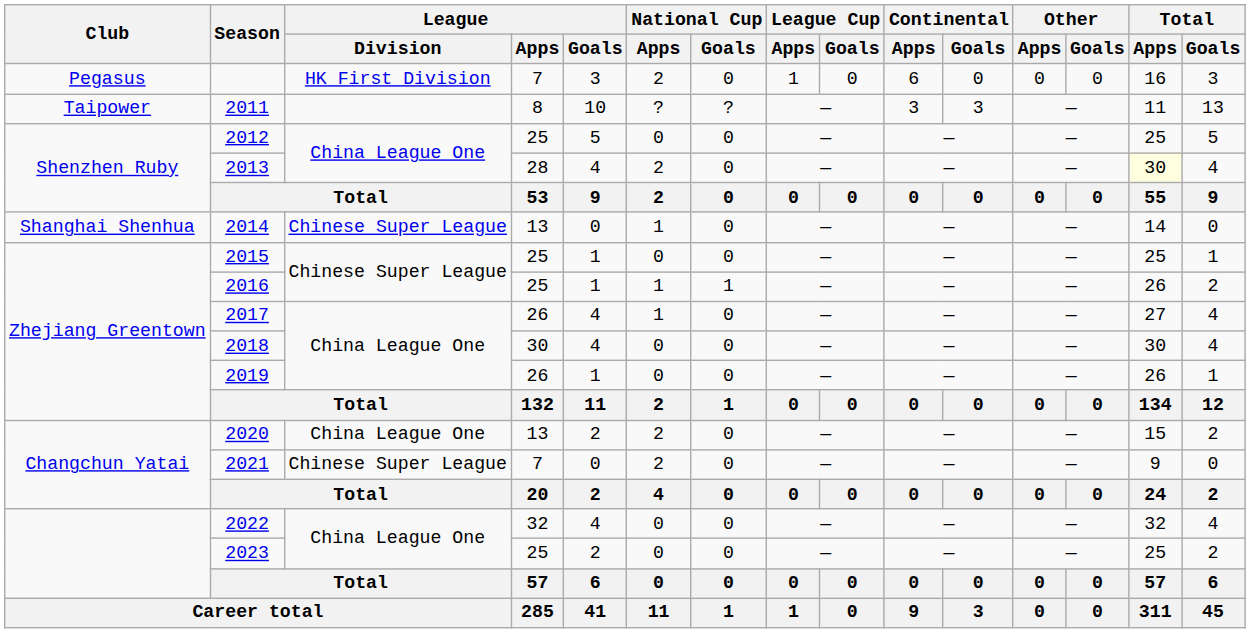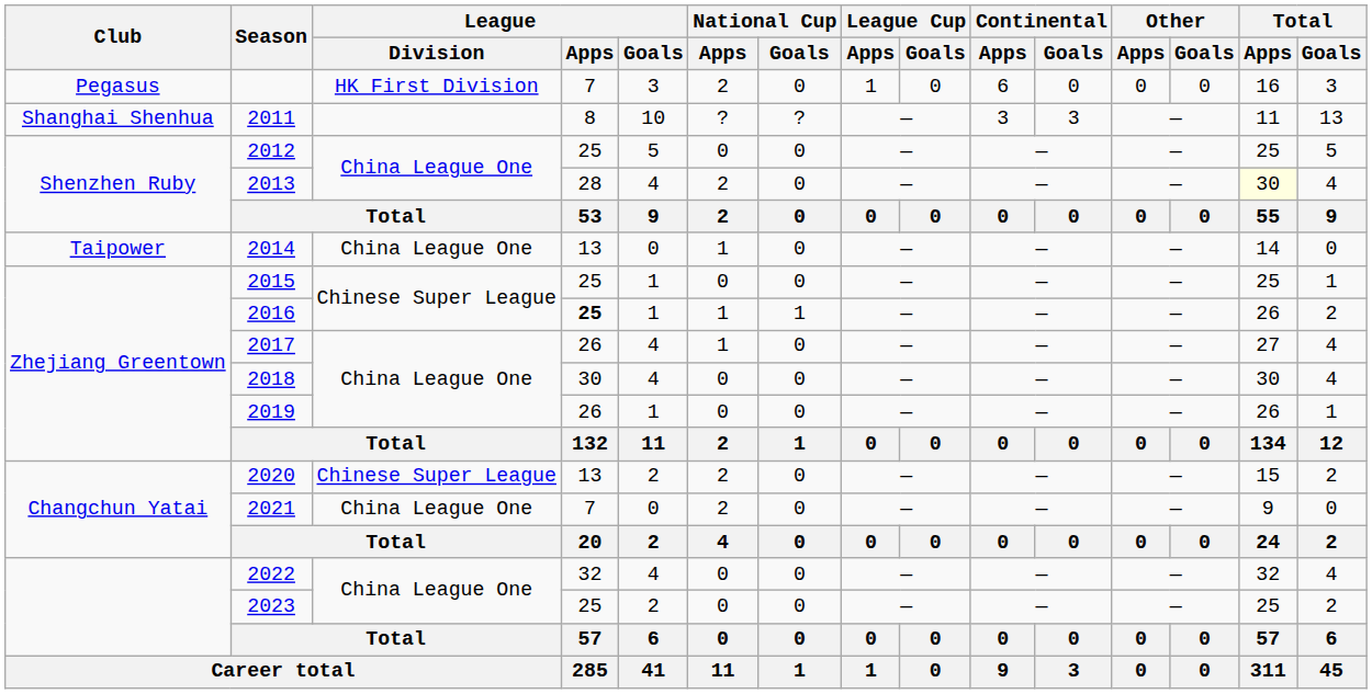 <table class="wikitable" style="text-align: center">
 <tr>
 <th rowspan="2">Club</th>
 <th rowspan="2">Season</th>
 <th colspan="3">League</th>
 <th colspan="2">National Cup</th>
 <th colspan="2">League Cup</th>
 <th colspan="2">Continental</th>
 <th colspan="2">Other</th>
 <th colspan="2">Total</th>
 </tr>
 <tr>
 <th>Division</th>
 <th>Apps</th>
 <th>Goals</th>
 <th>Apps</th>
 <th>Goals</th>
 <th>Apps</th>
 <th>Goals</th>
 <th>Apps</th>
 <th>Goals</th>
 <th>Apps</th>
 <th>Goals</th>
 <th>Apps</th>
 <th>Goals</th>
 </tr>
 <tr>
 <td><a href='#'>Pegasus</a></td>
 <td></td>
 <td><a href='#'>HK First Division</a></td>
 <td>7</td>
 <td>3</td>
 <td>2</td>
 <td>0</td>
 <td>1</td>
 <td>0</td>
 <td>6</td>
 <td>0</td>
 <td>0</td>
 <td>0</td>
 <td>16</td>
 <td>3</td>
 </tr>
 <tr>
-<td><a href='#'>Taipower</a></td>
+<td><a href='#'>Shanghai Shenhua</a></td>
 <td><a href='#'>2011</a></td>
 <td></td>
 <td>8</td>
 <td>10</td>
 <td>?</td>
 <td>?</td>
 <td colspan="2">—</td>
 <td>3</td>
 <td>3</td>
 <td colspan="2">—</td>
 <td>11</td>
 <td>13</td>
 </tr>
 <tr>
 <td rowspan=3><a href='#'>Shenzhen Ruby</a></td>
 <td><a href='#'>2012</a></td>
 <td rowspan=2><a href='#'>China League One</a></td>
 <td>25</td>
 <td>5</td>
 <td>0</td>
 <td>0</td>
 <td colspan="2">—</td>
 <td colspan="2">—</td>
 <td colspan="2">—</td>
 <td>25</td>
 <td>5</td>
 </tr>
 <tr>
 <td><a href='#'>2013</a></td>
 <td>28</td>
 <td>4</td>
 <td>2</td>
 <td>0</td>
 <td colspan="2">—</td>
 <td colspan="2">—</td>
 <td colspan="2">—</td>
 <td style="background: lightyellow;">30</td>
 <td>4</td>
 </tr>
 <tr>
 <th colspan="2">Total</th>
 <th>53</th>
 <th>9</th>
 <th>2</th>
 <th>0</th>
 <th>0</th>
 <th>0</th>
 <th>0</th>
 <th>0</th>
 <th>0</th>
 <th>0</th>
 <th>55</th>
 <th>9</th>
 </tr>
 <tr>
-<td><a href='#'>Shanghai Shenhua</a></td>
+<td><a href='#'>Taipower</a></td>
 <td><a href='#'>2014</a></td>
-<td><a href='#'>Chinese Super League</a></td>
+<td>China League One</td>
 <td>13</td>
 <td>0</td>
 <td>1</td>
 <td>0</td>
 <td colspan="2">—</td>
 <td colspan="2">—</td>
 <td colspan="2">—</td>
 <td>14</td>
 <td>0</td>
 </tr>
 <tr>
 <td rowspan=6><a href='#'>Zhejiang Greentown</a></td>
 <td><a href='#'>2015</a></td>
 <td rowspan=2>Chinese Super League</td>
 <td>25</td>
 <td>1</td>
 <td>0</td>
 <td>0</td>
 <td colspan="2">—</td>
 <td colspan="2">—</td>
 <td colspan="2">—</td>
 <td>25</td>
 <td>1</td>
 </tr>
 <tr>
 <td><a href='#'>2016</a></td>
-<td>25</td>
+<td><strong>25</strong></td>
 <td>1</td>
 <td>1</td>
 <td>1</td>
 <td colspan="2">—</td>
 <td colspan="2">—</td>
 <td colspan="2">—</td>
 <td>26</td>
 <td>2</td>
 </tr>
 <tr>
 <td><a href='#'>2017</a></td>
 <td rowspan=3>China League One</td>
 <td>26</td>
 <td>4</td>
 <td>1</td>
 <td>0</td>
 <td colspan="2">—</td>
 <td colspan="2">—</td>
 <td colspan="2">—</td>
 <td>27</td>
 <td>4</td>
 </tr>
 <tr>
 <td><a href='#'>2018</a></td>
 <td>30</td>
 <td>4</td>
 <td>0</td>
 <td>0</td>
 <td colspan="2">—</td>
 <td colspan="2">—</td>
 <td colspan="2">—</td>
 <td>30</td>
 <td>4</td>
 </tr>
 <tr>
 <td><a href='#'>2019</a></td>
 <td>26</td>
 <td>1</td>
 <td>0</td>
 <td>0</td>
 <td colspan="2">—</td>
 <td colspan="2">—</td>
 <td colspan="2">—</td>
 <td>26</td>
 <td>1</td>
 </tr>
 <tr>
 <th colspan="2">Total</th>
 <th>132</th>
 <th>11</th>
 <th>2</th>
 <th>1</th>
 <th>0</th>
 <th>0</th>
 <th>0</th>
 <th>0</th>
 <th>0</th>
 <th>0</th>
 <th>134</th>
 <th>12</th>
 </tr>
 <tr>
 <td rowspan=3><a href='#'>Changchun Yatai</a></td>
 <td><a href='#'>2020</a></td>
-<td>China League One</td>
+<td><a href='#'>Chinese Super League</a></td>
 <td>13</td>
 <td>2</td>
 <td>2</td>
 <td>0</td>
 <td colspan="2">—</td>
 <td colspan="2">—</td>
 <td colspan="2">—</td>
 <td>15</td>
 <td>2</td>
 </tr>
 <tr>
 <td><a href='#'>2021</a></td>
-<td>Chinese Super League</td>
+<td>China League One</td>
 <td>7</td>
 <td>0</td>
 <td>2</td>
 <td>0</td>
 <td colspan="2">—</td>
 <td colspan="2">—</td>
 <td colspan="2">—</td>
 <td>9</td>
 <td>0</td>
 </tr>
 <tr>
 <th colspan="2">Total</th>
 <th>20</th>
 <th>2</th>
 <th>4</th>
 <th>0</th>
 <th>0</th>
 <th>0</th>
 <th>0</th>
 <th>0</th>
 <th>0</th>
 <th>0</th>
 <th>24</th>
 <th>2</th>
 </tr>
 <tr>
 <td rowspan=3></td>
 <td><a href='#'>2022</a></td>
 <td rowspan=2>China League One</td>
 <td>32</td>
 <td>4</td>
 <td>0</td>
 <td>0</td>
 <td colspan="2">—</td>
 <td colspan="2">—</td>
 <td colspan="2">—</td>
 <td>32</td>
 <td>4</td>
 </tr>
 <tr>
 <td><a href='#'>2023</a></td>
 <td>25</td>
 <td>2</td>
 <td>0</td>
 <td>0</td>
 <td colspan="2">—</td>
 <td colspan="2">—</td>
 <td colspan="2">—</td>
 <td>25</td>
 <td>2</td>
 </tr>
 <tr>
 <th colspan="2">Total</th>
 <th>57</th>
 <th>6</th>
 <th>0</th>
 <th>0</th>
 <th>0</th>
 <th>0</th>
 <th>0</th>
 <th>0</th>
 <th>0</th>
 <th>0</th>
 <th>57</th>
 <th>6</th>
 </tr>
 <tr>
 <th colspan=3>Career total</th>
 <th>285</th>
 <th>41</th>
 <th>11</th>
 <th>1</th>
 <th>1</th>
 <th>0</th>
 <th>9</th>
 <th>3</th>
 <th>0</th>
 <th>0</th>
 <th>311</th>
 <th>45</th>
 </tr>
 </table>
